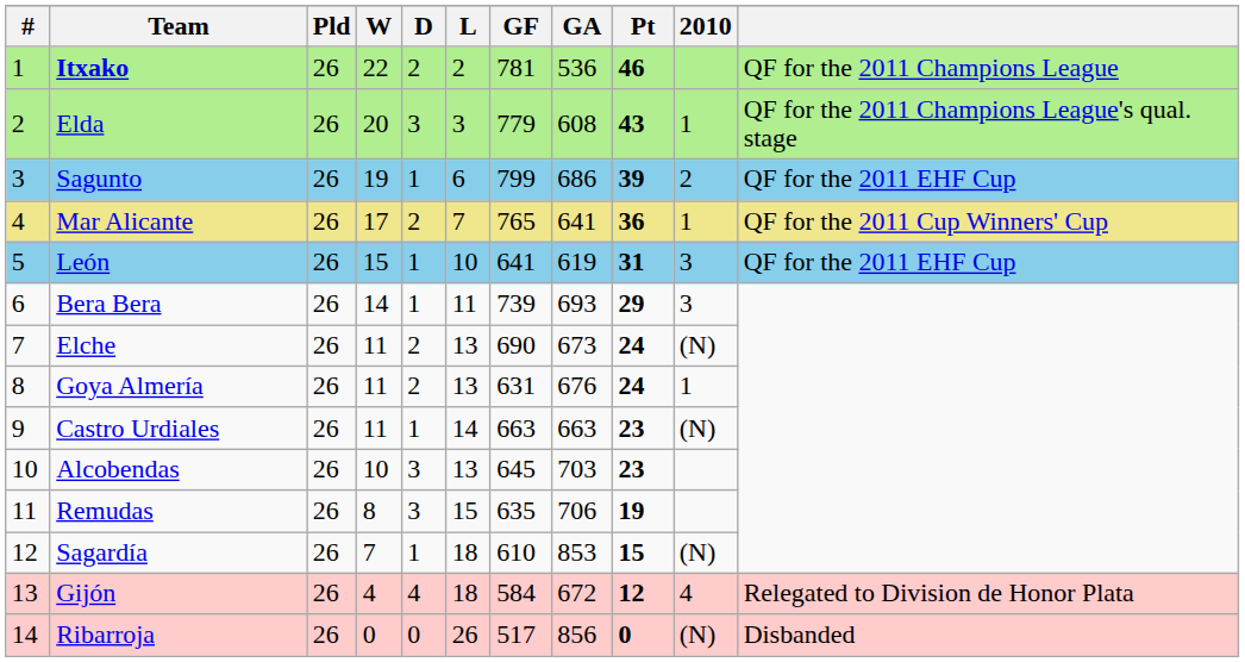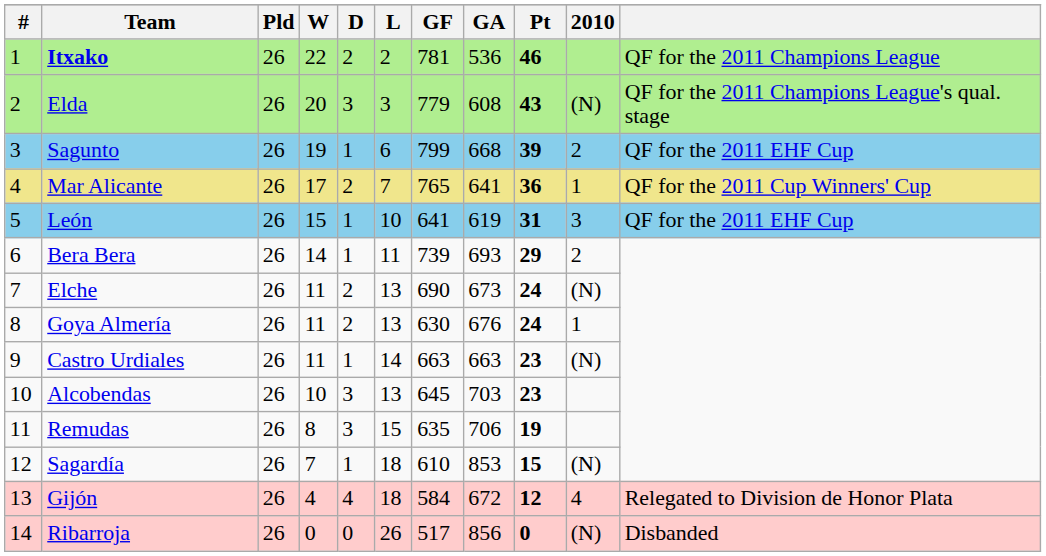 <table class=wikitable>
 <tr align=center>
 </tr>
 <tr>
 <th width=20>#</th>
 <th width=150>Team</th>
 <th width=20>Pld</th>
 <th width=20>W</th>
 <th width=20>D</th>
 <th width=20>L</th>
 <th width=30>GF</th>
 <th width=30>GA</th>
 <th width=30>Pt</th>
 <th width=30>2010</th>
 <th width=300></th>
 </tr>
 <tr bgcolor=B0EE90>
 <td>1</td>
 <td align="left"><strong><a href='#'>Itxako</a></strong></td>
 <td>26</td>
 <td>22</td>
 <td>2</td>
 <td>2</td>
 <td>781</td>
 <td>536</td>
 <td><strong>46</strong></td>
 <td></td>
 <td>QF for the <a href='#'>2011 Champions League</a></td>
 </tr>
 <tr bgcolor=B0EE90>
 <td>2</td>
 <td align="left"><a href='#'>Elda</a></td>
 <td>26</td>
 <td>20</td>
 <td>3</td>
 <td>3</td>
 <td>779</td>
 <td>608</td>
 <td><strong>43</strong></td>
-<td> 1</td>
+<td>(N)</td>
 <td>QF for the <a href='#'>2011 Champions League</a>'s qual. stage</td>
 </tr>
 <tr bgcolor=87CEEB>
 <td>3</td>
 <td align="left"><a href='#'>Sagunto</a></td>
 <td>26</td>
 <td>19</td>
 <td>1</td>
 <td>6</td>
 <td>799</td>
-<td>686</td>
+<td>668</td>
 <td><strong>39</strong></td>
 <td> 2</td>
 <td>QF for the <a href='#'>2011 EHF Cup</a></td>
 </tr>
 <tr bgcolor=F0E68C>
 <td>4</td>
 <td align="left"><a href='#'>Mar Alicante</a></td>
 <td>26</td>
 <td>17</td>
 <td>2</td>
 <td>7</td>
 <td>765</td>
 <td>641</td>
 <td><strong>36</strong></td>
 <td> 1</td>
 <td>QF for the <a href='#'>2011 Cup Winners' Cup</a></td>
 </tr>
 <tr bgcolor=87CEEB>
 <td>5</td>
 <td align="left"><a href='#'>León</a></td>
 <td>26</td>
 <td>15</td>
 <td>1</td>
 <td>10</td>
 <td>641</td>
 <td>619</td>
 <td><strong>31</strong></td>
 <td> 3</td>
 <td>QF for the <a href='#'>2011 EHF Cup</a></td>
 </tr>
 <tr>
 <td>6</td>
 <td align="left"><a href='#'>Bera Bera</a></td>
 <td>26</td>
 <td>14</td>
 <td>1</td>
 <td>11</td>
 <td>739</td>
 <td>693</td>
 <td><strong>29</strong></td>
-<td> 3</td>
+<td> 2</td>
 </tr>
 <tr>
 <td>7</td>
 <td align="left"><a href='#'>Elche</a></td>
 <td>26</td>
 <td>11</td>
 <td>2</td>
 <td>13</td>
 <td>690</td>
 <td>673</td>
 <td><strong>24</strong></td>
 <td>(N)</td>
 </tr>
 <tr>
 <td>8</td>
 <td align="left"><a href='#'>Goya Almería</a></td>
 <td>26</td>
 <td>11</td>
 <td>2</td>
 <td>13</td>
-<td>631</td>
+<td>630</td>
 <td>676</td>
 <td><strong>24</strong></td>
 <td> 1</td>
 </tr>
 <tr>
 <td>9</td>
 <td align="left"><a href='#'>Castro Urdiales</a></td>
 <td>26</td>
 <td>11</td>
 <td>1</td>
 <td>14</td>
 <td>663</td>
 <td>663</td>
 <td><strong>23</strong></td>
 <td>(N)</td>
 </tr>
 <tr>
 <td>10</td>
 <td align="left"><a href='#'>Alcobendas</a></td>
 <td>26</td>
 <td>10</td>
 <td>3</td>
 <td>13</td>
 <td>645</td>
 <td>703</td>
 <td><strong>23</strong></td>
 <td></td>
 </tr>
 <tr>
 <td>11</td>
 <td align="left"><a href='#'>Remudas</a></td>
 <td>26</td>
 <td>8</td>
 <td>3</td>
 <td>15</td>
 <td>635</td>
 <td>706</td>
 <td><strong>19</strong></td>
 <td></td>
 </tr>
 <tr>
 <td>12</td>
 <td align="left"><a href='#'>Sagardía</a></td>
 <td>26</td>
 <td>7</td>
 <td>1</td>
 <td>18</td>
 <td>610</td>
 <td>853</td>
 <td><strong>15</strong></td>
 <td>(N)</td>
 </tr>
 <tr bgcolor=FFCCCC>
 <td>13</td>
 <td align="left"><a href='#'>Gijón</a></td>
 <td>26</td>
 <td>4</td>
 <td>4</td>
 <td>18</td>
 <td>584</td>
 <td>672</td>
 <td><strong>12</strong></td>
 <td> 4</td>
 <td>Relegated to Division de Honor Plata</td>
 </tr>
 <tr bgcolor=FFCCCC>
 <td>14</td>
 <td align="left"><a href='#'>Ribarroja</a></td>
 <td>26</td>
 <td>0</td>
 <td>0</td>
 <td>26</td>
 <td>517</td>
 <td>856</td>
 <td><strong>0</strong></td>
 <td>(N)</td>
 <td>Disbanded</td>
 </tr>
 </table>
